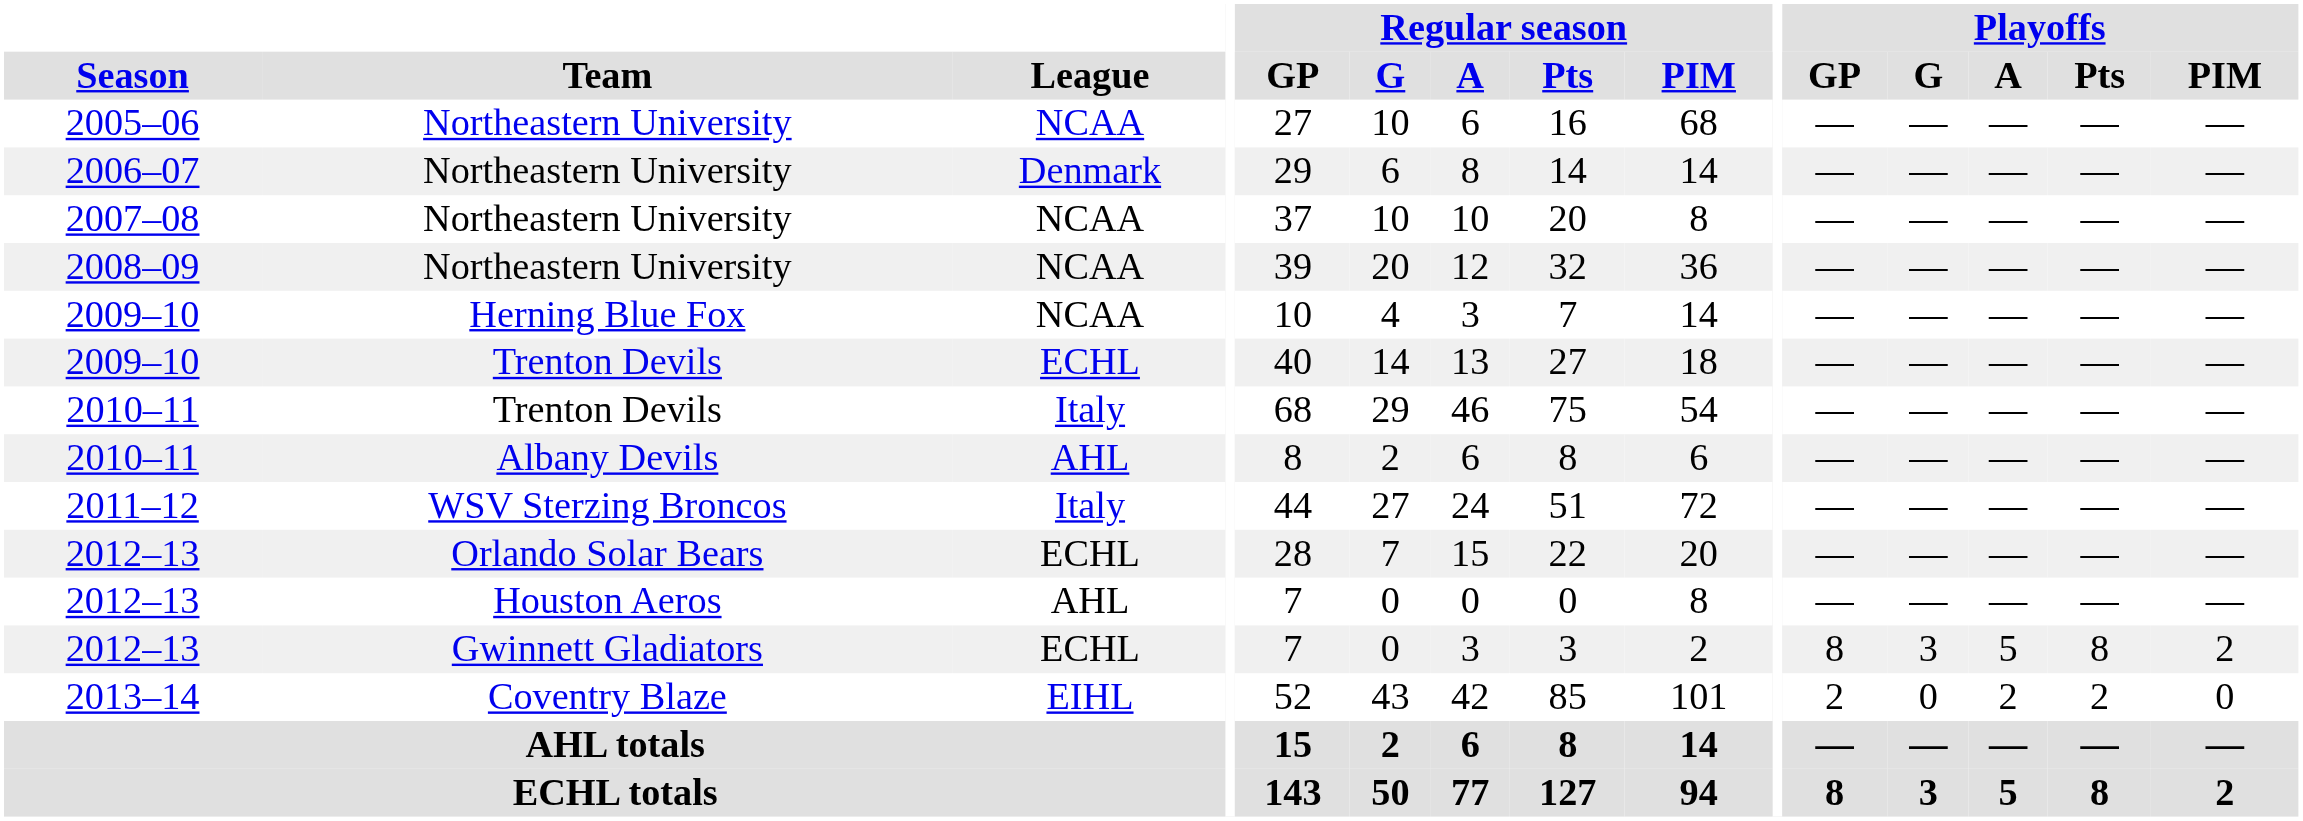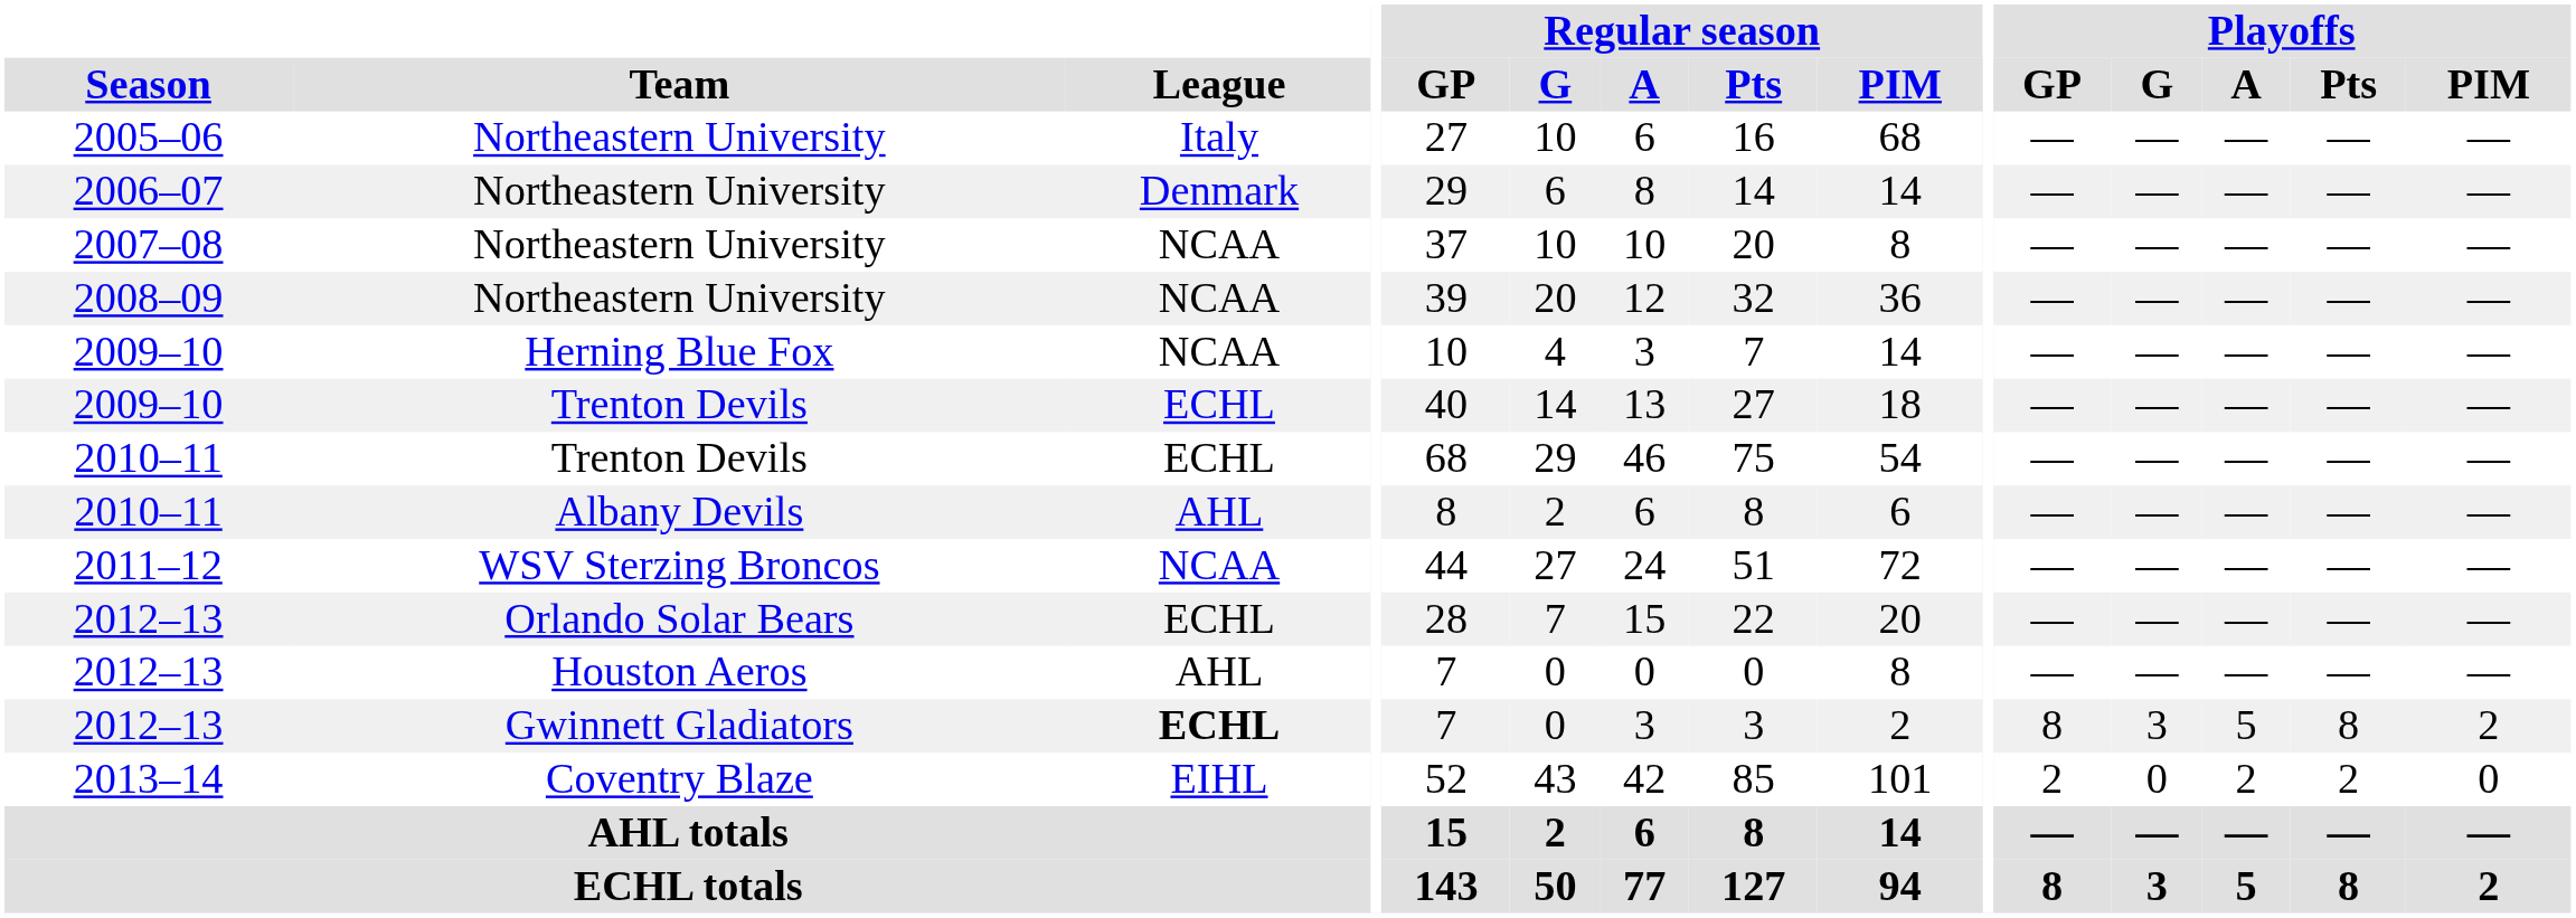 <table border="0" cellpadding="1" cellspacing="0" style="text-align:center; width:60em">
 <tr bgcolor="#e0e0e0">
 <th colspan="3" bgcolor="#ffffff"></th>
 <th rowspan="99" bgcolor="#ffffff"></th>
 <th colspan="5"><a href='#'>Regular season</a></th>
 <th rowspan="99" bgcolor="#ffffff"></th>
 <th colspan="5"><a href='#'>Playoffs</a></th>
 </tr>
 <tr bgcolor="#e0e0e0">
 <th><a href='#'>Season</a></th>
 <th>Team</th>
 <th>League</th>
 <th>GP</th>
 <th><a href='#'>G</a></th>
 <th><a href='#'>A</a></th>
 <th><a href='#'>Pts</a></th>
 <th><a href='#'>PIM</a></th>
 <th>GP</th>
 <th>G</th>
 <th>A</th>
 <th>Pts</th>
 <th>PIM</th>
 </tr>
 <tr>
 <td><a href='#'>2005–06</a></td>
 <td><a href='#'>Northeastern University</a></td>
-<td><a href='#'>NCAA</a></td>
+<td><a href='#'>Italy</a></td>
 <td>27</td>
 <td>10</td>
 <td>6</td>
 <td>16</td>
 <td>68</td>
 <td>—</td>
 <td>—</td>
 <td>—</td>
 <td>—</td>
 <td>—</td>
 </tr>
 <tr bgcolor="#f0f0f0">
 <td><a href='#'>2006–07</a></td>
 <td>Northeastern University</td>
 <td><a href='#'>Denmark</a></td>
 <td>29</td>
 <td>6</td>
 <td>8</td>
 <td>14</td>
 <td>14</td>
 <td>—</td>
 <td>—</td>
 <td>—</td>
 <td>—</td>
 <td>—</td>
 </tr>
 <tr>
 <td><a href='#'>2007–08</a></td>
 <td>Northeastern University</td>
 <td>NCAA</td>
 <td>37</td>
 <td>10</td>
 <td>10</td>
 <td>20</td>
 <td>8</td>
 <td>—</td>
 <td>—</td>
 <td>—</td>
 <td>—</td>
 <td>—</td>
 </tr>
 <tr bgcolor="#f0f0f0">
 <td><a href='#'>2008–09</a></td>
 <td>Northeastern University</td>
 <td>NCAA</td>
 <td>39</td>
 <td>20</td>
 <td>12</td>
 <td>32</td>
 <td>36</td>
 <td>—</td>
 <td>—</td>
 <td>—</td>
 <td>—</td>
 <td>—</td>
 </tr>
 <tr>
 <td><a href='#'>2009–10</a></td>
 <td><a href='#'>Herning Blue Fox</a></td>
 <td>NCAA</td>
 <td>10</td>
 <td>4</td>
 <td>3</td>
 <td>7</td>
 <td>14</td>
 <td>—</td>
 <td>—</td>
 <td>—</td>
 <td>—</td>
 <td>—</td>
 </tr>
 <tr bgcolor="#f0f0f0">
 <td><a href='#'>2009–10</a></td>
 <td><a href='#'>Trenton Devils</a></td>
 <td><a href='#'>ECHL</a></td>
 <td>40</td>
 <td>14</td>
 <td>13</td>
 <td>27</td>
 <td>18</td>
 <td>—</td>
 <td>—</td>
 <td>—</td>
 <td>—</td>
 <td>—</td>
 </tr>
 <tr>
 <td><a href='#'>2010–11</a></td>
 <td>Trenton Devils</td>
-<td><a href='#'>Italy</a></td>
+<td>ECHL</td>
 <td>68</td>
 <td>29</td>
 <td>46</td>
 <td>75</td>
 <td>54</td>
 <td>—</td>
 <td>—</td>
 <td>—</td>
 <td>—</td>
 <td>—</td>
 </tr>
 <tr bgcolor="#f0f0f0">
 <td><a href='#'>2010–11</a></td>
 <td><a href='#'>Albany Devils</a></td>
 <td><a href='#'>AHL</a></td>
 <td>8</td>
 <td>2</td>
 <td>6</td>
 <td>8</td>
 <td>6</td>
 <td>—</td>
 <td>—</td>
 <td>—</td>
 <td>—</td>
 <td>—</td>
 </tr>
 <tr>
 <td><a href='#'>2011–12</a></td>
 <td><a href='#'>WSV Sterzing Broncos</a></td>
-<td><a href='#'>Italy</a></td>
+<td><a href='#'>NCAA</a></td>
 <td>44</td>
 <td>27</td>
 <td>24</td>
 <td>51</td>
 <td>72</td>
 <td>—</td>
 <td>—</td>
 <td>—</td>
 <td>—</td>
 <td>—</td>
 </tr>
 <tr bgcolor="#f0f0f0">
 <td><a href='#'>2012–13</a></td>
 <td><a href='#'>Orlando Solar Bears</a></td>
 <td>ECHL</td>
 <td>28</td>
 <td>7</td>
 <td>15</td>
 <td>22</td>
 <td>20</td>
 <td>—</td>
 <td>—</td>
 <td>—</td>
 <td>—</td>
 <td>—</td>
 </tr>
 <tr>
 <td><a href='#'>2012–13</a></td>
 <td><a href='#'>Houston Aeros</a></td>
 <td>AHL</td>
 <td>7</td>
 <td>0</td>
 <td>0</td>
 <td>0</td>
 <td>8</td>
 <td>—</td>
 <td>—</td>
 <td>—</td>
 <td>—</td>
 <td>—</td>
 </tr>
 <tr bgcolor="#f0f0f0">
 <td><a href='#'>2012–13</a></td>
 <td><a href='#'>Gwinnett Gladiators</a></td>
-<td>ECHL</td>
+<td><strong>ECHL</strong></td>
 <td>7</td>
 <td>0</td>
 <td>3</td>
 <td>3</td>
 <td>2</td>
 <td>8</td>
 <td>3</td>
 <td>5</td>
 <td>8</td>
 <td>2</td>
 </tr>
 <tr>
 <td><a href='#'>2013–14</a></td>
 <td><a href='#'>Coventry Blaze</a></td>
 <td><a href='#'>EIHL</a></td>
 <td>52</td>
 <td>43</td>
 <td>42</td>
 <td>85</td>
 <td>101</td>
 <td>2</td>
 <td>0</td>
 <td>2</td>
 <td>2</td>
 <td>0</td>
 </tr>
 <tr>
 </tr>
 <tr ALIGN="center" bgcolor="#e0e0e0">
 <th colspan="3">AHL totals</th>
 <th ALIGN="center">15</th>
 <th ALIGN="center">2</th>
 <th ALIGN="center">6</th>
 <th ALIGN="center">8</th>
 <th ALIGN="center">14</th>
 <th ALIGN="center">—</th>
 <th ALIGN="center">—</th>
 <th ALIGN="center">—</th>
 <th ALIGN="center">—</th>
 <th ALIGN="center">—</th>
 </tr>
 <tr>
 </tr>
 <tr ALIGN="center" bgcolor="#e0e0e0">
 <th colspan="3">ECHL totals</th>
 <th ALIGN="center">143</th>
 <th ALIGN="center">50</th>
 <th ALIGN="center">77</th>
 <th ALIGN="center">127</th>
 <th ALIGN="center">94</th>
 <th ALIGN="center">8</th>
 <th ALIGN="center">3</th>
 <th ALIGN="center">5</th>
 <th ALIGN="center">8</th>
 <th ALIGN="center">2</th>
 </tr>
 </table>
